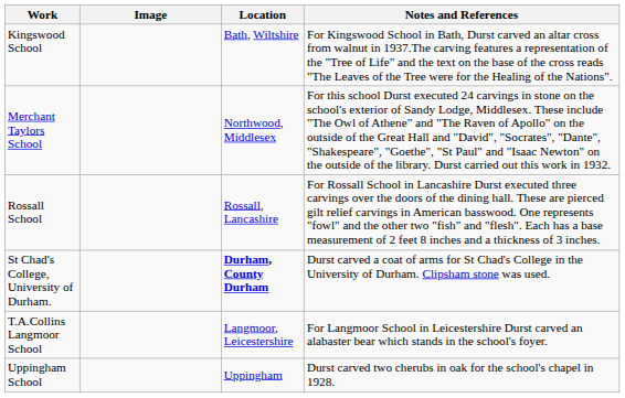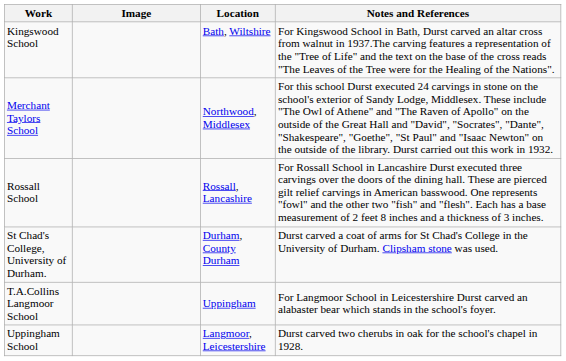 <table class="wikitable sortable">
 <tr>
 <th style="width:90px">Work</th>
 <th style="width:175px">Image</th>
 <th style="width:100px">Location</th>
 <th style="width:400px" class="unsortable">Notes and References</th>
 </tr>
 <tr valign="top">
 <td>Kingswood School</td>
 <td></td>
 <td><a href='#'>Bath</a>, <a href='#'>Wiltshire</a></td>
 <td>For Kingswood School in Bath, Durst carved an altar cross from walnut in 1937.The carving features a representation of the "Tree of Life" and the text on the base of the cross reads "The Leaves of the Tree were for the Healing of the Nations".</td>
 </tr>
 <tr>
 <td><a href='#'>Merchant Taylors School</a></td>
 <td></td>
 <td><a href='#'>Northwood</a>, <a href='#'>Middlesex</a></td>
 <td>For this school Durst executed 24 carvings in stone on the school's exterior of Sandy Lodge, Middlesex. These include "The Owl of Athene" and "The Raven of Apollo" on the outside of the Great Hall and "David", "Socrates", "Dante", "Shakespeare", "Goethe", "St Paul" and "Isaac Newton" on the outside of the library. Durst carried out this work in 1932.</td>
 </tr>
 <tr>
 <td>Rossall School</td>
 <td></td>
 <td><a href='#'>Rossall</a>, <a href='#'>Lancashire</a></td>
 <td>For Rossall School in Lancashire Durst executed three carvings over the doors of the dining hall.  These are pierced gilt relief carvings in American basswood. One represents "fowl" and the other two "fish" and "flesh". Each has a base measurement of 2 feet 8 inches and a thickness of 3 inches.</td>
 </tr>
 <tr valign="top">
 <td>St Chad's College, University of Durham.</td>
 <td></td>
-<td><strong><a href='#'>Durham</a>, <a href='#'>County Durham</a></strong></td>
+<td><a href='#'>Durham</a>, <a href='#'>County Durham</a></td>
 <td>Durst carved a coat of arms for St Chad's College in the University of Durham. <a href='#'>Clipsham stone</a> was used.</td>
 </tr>
 <tr>
 <td>T.A.Collins Langmoor School</td>
 <td></td>
-<td><a href='#'>Langmoor</a>, <a href='#'>Leicestershire</a></td>
+<td><a href='#'>Uppingham</a></td>
 <td>For Langmoor School in Leicestershire Durst carved an alabaster bear which stands in the school's foyer.</td>
 </tr>
 <tr>
 <td>Uppingham School</td>
 <td></td>
-<td><a href='#'>Uppingham</a></td>
+<td><a href='#'>Langmoor</a>, <a href='#'>Leicestershire</a></td>
 <td>Durst carved two cherubs in oak for the school's chapel in 1928.</td>
 </tr>
 </table>
